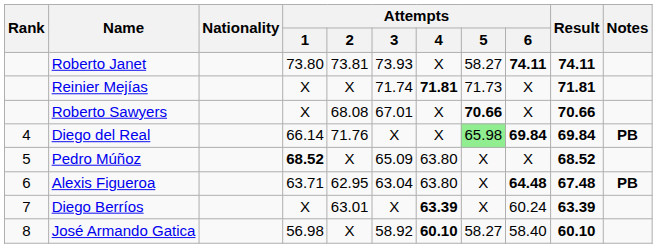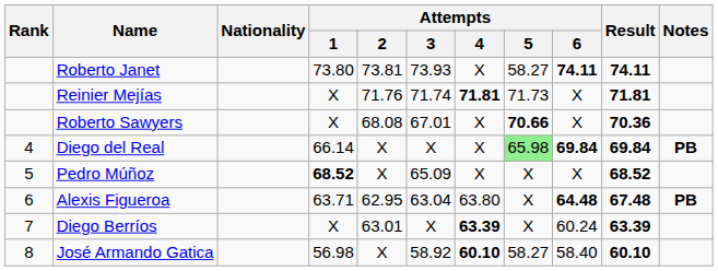 <table class="wikitable sortable" style="text-align:center">
 <tr>
 <th rowspan=2>Rank</th>
 <th rowspan=2>Name</th>
 <th rowspan=2>Nationality</th>
 <th colspan=6>Attempts</th>
 <th rowspan=2>Result</th>
 <th rowspan=2>Notes</th>
 </tr>
 <tr>
 <th>1</th>
 <th>2</th>
 <th>3</th>
 <th>4</th>
 <th>5</th>
 <th>6</th>
 </tr>
 <tr>
 <td></td>
 <td align=left><a href='#'>Roberto Janet</a></td>
 <td align=left></td>
 <td>73.80</td>
 <td>73.81</td>
 <td>73.93</td>
 <td>X</td>
 <td>58.27</td>
 <td><strong>74.11</strong></td>
 <td><strong>74.11</strong></td>
 <td></td>
 </tr>
 <tr>
 <td></td>
 <td align=left><a href='#'>Reinier Mejías</a></td>
 <td align=left></td>
 <td>X</td>
-<td>X</td>
+<td>71.76</td>
 <td>71.74</td>
 <td><strong>71.81</strong></td>
 <td>71.73</td>
 <td>X</td>
 <td><strong>71.81</strong></td>
 <td></td>
 </tr>
 <tr>
 <td></td>
 <td align=left><a href='#'>Roberto Sawyers</a></td>
 <td align=left></td>
 <td>X</td>
 <td>68.08</td>
 <td>67.01</td>
 <td>X</td>
 <td><strong>70.66</strong></td>
 <td>X</td>
-<td><strong>70.66</strong></td>
+<td><strong>70.36</strong></td>
 <td></td>
 </tr>
 <tr>
 <td>4</td>
 <td align=left><a href='#'>Diego del Real</a></td>
 <td align=left></td>
 <td>66.14</td>
-<td>71.76</td>
+<td>X</td>
 <td>X</td>
 <td>X</td>
 <td style="background: lightgreen;">65.98</td>
 <td><strong>69.84</strong></td>
 <td><strong>69.84</strong></td>
 <td><strong>PB</strong></td>
 </tr>
 <tr>
 <td>5</td>
 <td align=left><a href='#'>Pedro Múñoz</a></td>
 <td align=left></td>
 <td><strong>68.52</strong></td>
 <td>X</td>
 <td>65.09</td>
-<td>63.80</td>
+<td>X</td>
 <td>X</td>
 <td>X</td>
 <td><strong>68.52</strong></td>
 <td></td>
 </tr>
 <tr>
 <td>6</td>
 <td align=left><a href='#'>Alexis Figueroa</a></td>
 <td align=left></td>
 <td>63.71</td>
 <td>62.95</td>
 <td>63.04</td>
 <td>63.80</td>
 <td>X</td>
 <td><strong>64.48</strong></td>
 <td><strong>67.48</strong></td>
 <td><strong>PB</strong></td>
 </tr>
 <tr>
 <td>7</td>
 <td align=left><a href='#'>Diego Berríos</a></td>
 <td align=left></td>
 <td>X</td>
 <td>63.01</td>
 <td>X</td>
 <td><strong>63.39</strong></td>
 <td>X</td>
 <td>60.24</td>
 <td><strong>63.39</strong></td>
 <td></td>
 </tr>
 <tr>
 <td>8</td>
 <td align=left><a href='#'>José Armando Gatica</a></td>
 <td align=left></td>
 <td>56.98</td>
 <td>X</td>
 <td>58.92</td>
 <td><strong>60.10</strong></td>
 <td>58.27</td>
 <td>58.40</td>
 <td><strong>60.10</strong></td>
 <td></td>
 </tr>
 </table>
